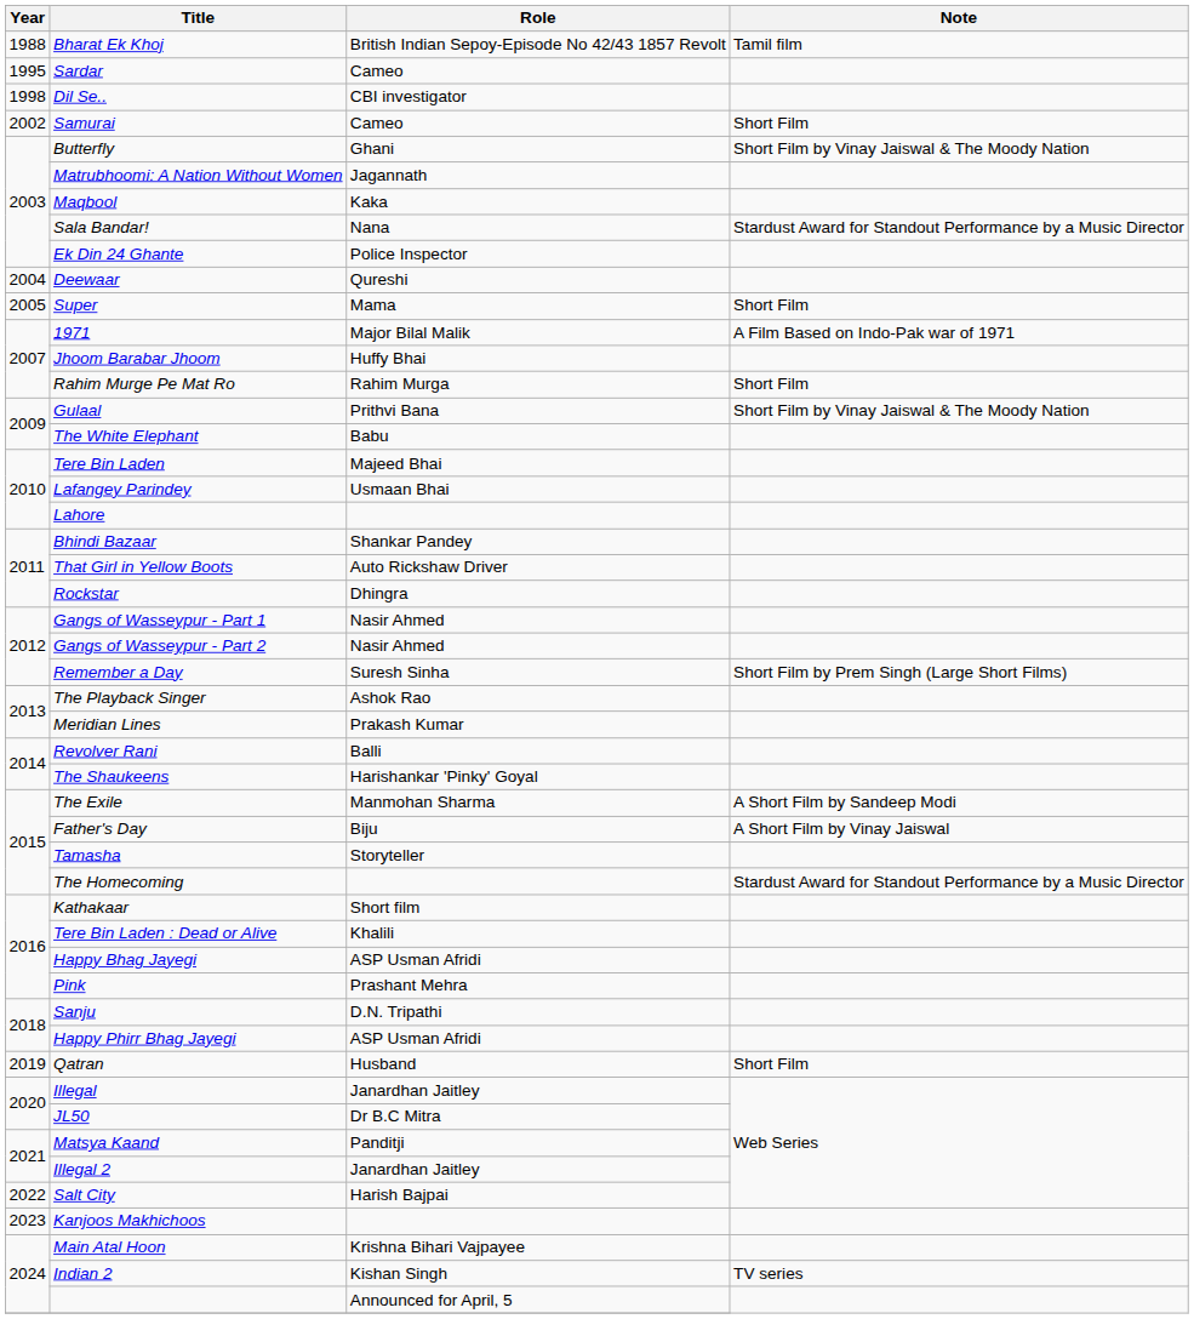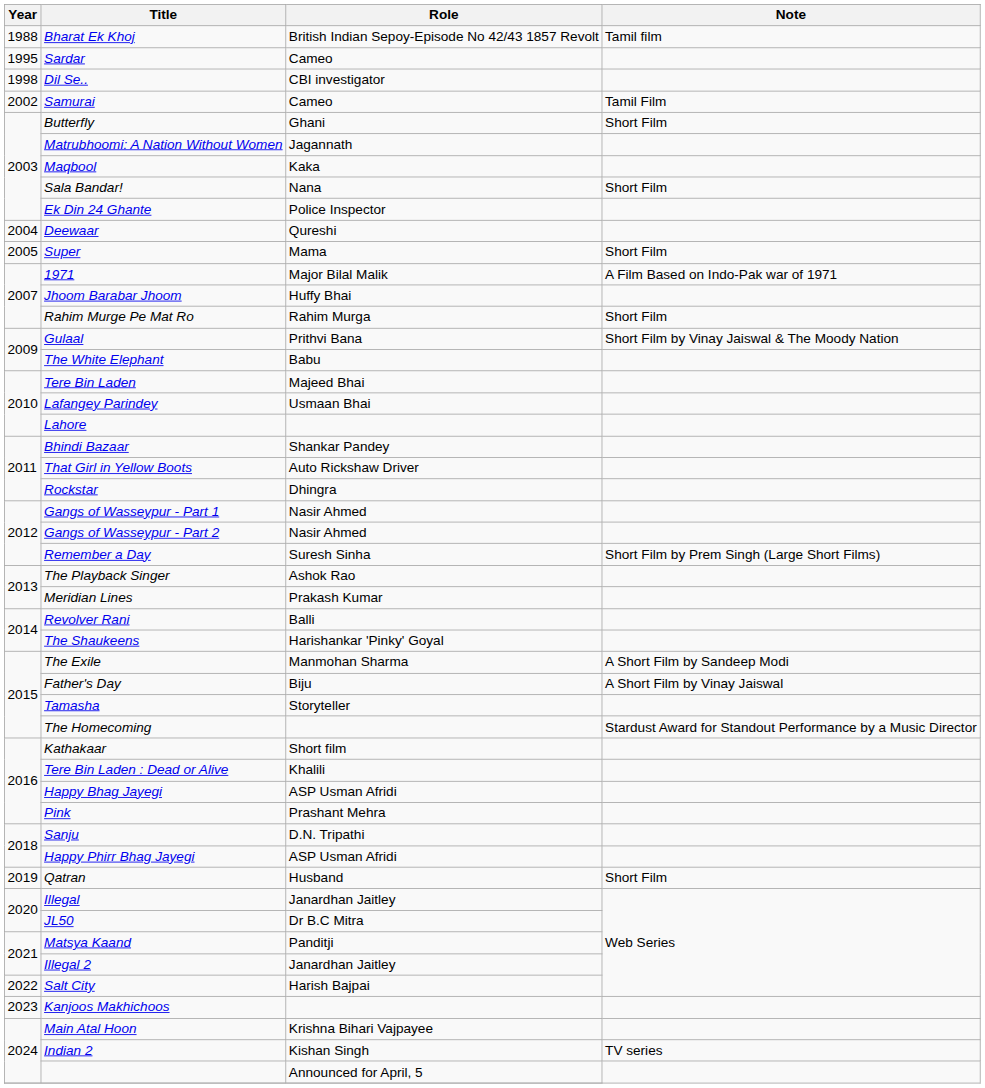 <table class="wikitable">
 <tr style="text-align:left;">
 <th scope="col">Year</th>
 <th scope="col">Title</th>
 <th scope="col">Role</th>
 <th scope="col">Note</th>
 </tr>
 <tr>
 <td>1988</td>
 <td scope="row"><em><a href='#'>Bharat Ek Khoj</a></em></td>
 <td>British Indian Sepoy-Episode No 42/43 1857 Revolt</td>
 <td>Tamil film</td>
 </tr>
 <tr>
 <td>1995</td>
 <td scope="row"><em><a href='#'>Sardar</a></em></td>
 <td>Cameo</td>
 <td></td>
 </tr>
 <tr>
 <td>1998</td>
 <td scope="row"><em><a href='#'>Dil Se..</a></em></td>
 <td>CBI investigator</td>
 <td></td>
 </tr>
 <tr>
 <td>2002</td>
 <td scope="row"><em><a href='#'>Samurai</a></em></td>
 <td>Cameo</td>
-<td>Short Film</td>
+<td>Tamil Film</td>
 </tr>
 <tr>
 <td rowspan="5">2003</td>
 <td scope="row"><em>Butterfly</em></td>
 <td>Ghani</td>
-<td>Short Film by Vinay Jaiswal & The Moody Nation</td>
+<td>Short Film</td>
 </tr>
 <tr>
 <td scope="row"><em><a href='#'>Matrubhoomi: A Nation Without Women</a></em></td>
 <td>Jagannath</td>
 <td></td>
 </tr>
 <tr>
 <td scope="row"><em><a href='#'>Maqbool</a></em></td>
 <td>Kaka</td>
 <td></td>
 </tr>
 <tr>
 <td scope="row"><em>Sala Bandar!</em></td>
 <td>Nana</td>
-<td>Stardust Award for Standout Performance by a Music Director</td>
+<td>Short Film</td>
 </tr>
 <tr>
 <td scope="row"><em><a href='#'>Ek Din 24 Ghante</a></em></td>
 <td>Police Inspector</td>
 <td></td>
 </tr>
 <tr>
 <td>2004</td>
 <td scope="row"><em><a href='#'>Deewaar</a></em></td>
 <td>Qureshi</td>
 <td></td>
 </tr>
 <tr>
 <td>2005</td>
 <td scope="row"><em><a href='#'>Super</a></em></td>
 <td>Mama</td>
 <td>Short Film</td>
 </tr>
 <tr>
 <td rowspan="3">2007</td>
 <td scope="row"><em><a href='#'>1971</a></em></td>
 <td>Major Bilal Malik</td>
 <td>A Film Based on Indo-Pak war of 1971</td>
 </tr>
 <tr>
 <td scope="row"><em><a href='#'>Jhoom Barabar Jhoom</a></em></td>
 <td>Huffy Bhai</td>
 <td></td>
 </tr>
 <tr>
 <td scope="row"><em>Rahim Murge Pe Mat Ro</em></td>
 <td>Rahim Murga</td>
 <td>Short Film</td>
 </tr>
 <tr>
 <td rowspan="2">2009</td>
 <td scope="row"><em><a href='#'>Gulaal</a></em></td>
 <td>Prithvi Bana</td>
 <td>Short Film by Vinay Jaiswal & The Moody Nation</td>
 </tr>
 <tr>
 <td scope="row"><em><a href='#'>The White Elephant</a></em></td>
 <td>Babu</td>
 <td></td>
 </tr>
 <tr>
 <td rowspan="3">2010</td>
 <td scope="row"><em><a href='#'>Tere Bin Laden</a></em></td>
 <td>Majeed Bhai</td>
 <td></td>
 </tr>
 <tr>
 <td scope="row"><em><a href='#'>Lafangey Parindey</a></em></td>
 <td>Usmaan Bhai</td>
 <td></td>
 </tr>
 <tr>
 <td scope="row"><em><a href='#'>Lahore</a></em></td>
 <td></td>
 <td></td>
 </tr>
 <tr>
 <td rowspan="3">2011</td>
 <td scope="row"><em><a href='#'>Bhindi Bazaar</a></em></td>
 <td>Shankar Pandey</td>
 <td></td>
 </tr>
 <tr>
 <td scope="row"><em><a href='#'>That Girl in Yellow Boots</a></em></td>
 <td>Auto Rickshaw Driver</td>
 <td></td>
 </tr>
 <tr>
 <td scope="row"><em><a href='#'>Rockstar</a></em></td>
 <td>Dhingra</td>
 <td></td>
 </tr>
 <tr>
 <td rowspan="3">2012</td>
 <td scope="row"><em><a href='#'>Gangs of Wasseypur - Part 1</a></em></td>
 <td>Nasir Ahmed</td>
 <td></td>
 </tr>
 <tr>
 <td scope="row"><em><a href='#'>Gangs of Wasseypur - Part 2</a></em></td>
 <td>Nasir Ahmed</td>
 <td></td>
 </tr>
 <tr>
 <td scope="row"><em><a href='#'>Remember a Day</a></em></td>
 <td>Suresh Sinha</td>
 <td>Short Film by Prem Singh (Large Short Films)</td>
 </tr>
 <tr>
 <td rowspan="2">2013</td>
 <td scope="row"><em>The Playback Singer</em></td>
 <td>Ashok Rao</td>
 <td></td>
 </tr>
 <tr>
 <td scope="row"><em>Meridian Lines</em></td>
 <td>Prakash Kumar</td>
 <td></td>
 </tr>
 <tr>
 <td rowspan="2">2014</td>
 <td scope="row"><em><a href='#'>Revolver Rani</a></em></td>
 <td>Balli</td>
 <td></td>
 </tr>
 <tr>
 <td scope="row"><em><a href='#'>The Shaukeens</a></em></td>
 <td>Harishankar 'Pinky' Goyal</td>
 <td></td>
 </tr>
 <tr>
 <td rowspan="4">2015</td>
 <td scope="row"><em>The Exile</em></td>
 <td>Manmohan Sharma</td>
 <td>A Short Film by Sandeep Modi</td>
 </tr>
 <tr>
 <td scope="row"><em>Father's Day</em></td>
 <td>Biju</td>
 <td>A Short Film by Vinay Jaiswal</td>
 </tr>
 <tr>
 <td scope="row"><em><a href='#'>Tamasha</a></em></td>
 <td>Storyteller</td>
 <td></td>
 </tr>
 <tr>
 <td scope="row"><em>The Homecoming</em></td>
 <td></td>
 <td>Stardust Award for Standout Performance by a Music Director</td>
 </tr>
 <tr>
 <td rowspan="4">2016</td>
 <td scope="row"><em>Kathakaar</em></td>
 <td>Short film</td>
 <td></td>
 </tr>
 <tr>
 <td scope="row"><em><a href='#'>Tere Bin Laden : Dead or Alive</a></em></td>
 <td>Khalili</td>
 <td></td>
 </tr>
 <tr>
 <td scope="row"><em><a href='#'>Happy Bhag Jayegi</a></em></td>
 <td>ASP Usman Afridi</td>
 <td></td>
 </tr>
 <tr>
 <td scope="row"><em><a href='#'>Pink</a></em></td>
 <td>Prashant Mehra</td>
 <td></td>
 </tr>
 <tr>
 <td rowspan="2">2018</td>
 <td scope="row"><em><a href='#'>Sanju</a></em></td>
 <td>D.N. Tripathi</td>
 <td></td>
 </tr>
 <tr>
 <td scope="row"><em><a href='#'>Happy Phirr Bhag Jayegi</a></em></td>
 <td>ASP Usman Afridi</td>
 <td></td>
 </tr>
 <tr>
 <td>2019</td>
 <td><em>Qatran</em></td>
 <td>Husband</td>
 <td>Short Film</td>
 </tr>
 <tr>
 <td rowspan=2>2020</td>
 <td><em><a href='#'>Illegal</a></em></td>
 <td>Janardhan Jaitley</td>
 <td rowspan=5>Web Series</td>
 </tr>
 <tr>
 <td><em><a href='#'>JL50</a></em></td>
 <td>Dr B.C Mitra</td>
 </tr>
 <tr>
 <td rowspan=2>2021</td>
 <td><em><a href='#'>Matsya Kaand</a></em></td>
 <td>Panditji</td>
 </tr>
 <tr>
 <td><em><a href='#'>Illegal 2</a></em></td>
 <td>Janardhan Jaitley</td>
 </tr>
 <tr>
 <td>2022</td>
 <td><em><a href='#'>Salt City</a></em></td>
 <td>Harish Bajpai</td>
 </tr>
 <tr>
 <td>2023</td>
 <td><em><a href='#'>Kanjoos Makhichoos</a></em></td>
 <td></td>
 <td></td>
 </tr>
 <tr>
 <td rowspan=3>2024</td>
 <td><em><a href='#'>Main Atal Hoon</a></em></td>
 <td>Krishna Bihari Vajpayee</td>
 </tr>
 <tr>
 <td><em><a href='#'>Indian 2</a></em></td>
 <td>Kishan Singh</td>
 <td>TV series</td>
 </tr>
 <tr 'Azad'|2024>
 <td></td>
 <td>Announced for April, 5</td>
 </tr>
 <tr>
 </tr>
 </table>
